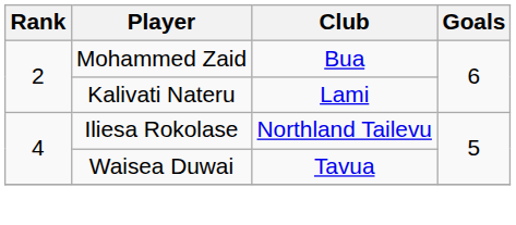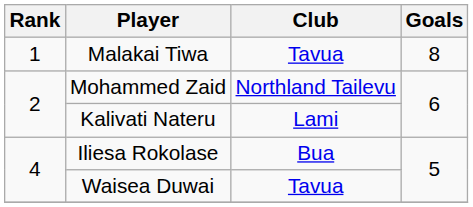 <table class="wikitable" style="text-align:center">
 <tr>
 <th>Rank</th>
 <th>Player</th>
 <th>Club</th>
 <th>Goals</th>
 </tr>
 <tr>
+<td>1</td>
+<td>Malakai Tiwa</td>
+<td><a href='#'>Tavua</a></td>
+<td>8</td>
+</tr>
+<tr>
 <td rowspan=2>2</td>
 <td>Mohammed Zaid</td>
-<td><a href='#'>Bua</a></td>
+<td><a href='#'>Northland Tailevu</a></td>
 <td rowspan=2>6</td>
 </tr>
 <tr>
 <td>Kalivati Nateru</td>
 <td><a href='#'>Lami</a></td>
 </tr>
 <tr>
 <td rowspan=2>4</td>
 <td>Iliesa Rokolase</td>
-<td><a href='#'>Northland Tailevu</a></td>
+<td><a href='#'>Bua</a></td>
 <td rowspan=2>5</td>
 </tr>
 <tr>
 <td>Waisea Duwai</td>
 <td><a href='#'>Tavua</a></td>
 </tr>
 <tr>
 </tr>
 </table>
